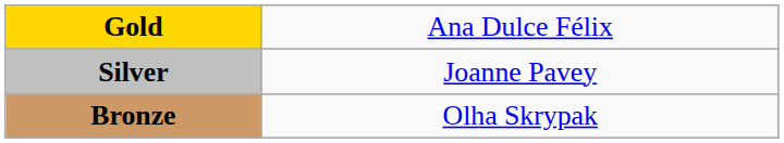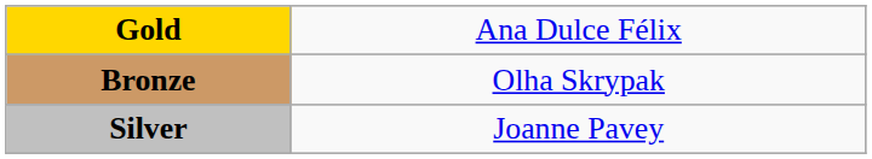 <table class="wikitable" style=" text-align:center; " width="35%">
 <tr>
 <td bgcolor="gold"><strong>Gold</strong></td>
 <td><a href='#'>Ana Dulce Félix</a><br><small><em></em></small></td>
 </tr>
 <tr>
+<td bgcolor="CC9966"><strong>Bronze</strong></td>
+<td><a href='#'>Olha Skrypak</a><br><small><em></em></small></td>
+</tr>
+<tr>
 <td bgcolor="silver"><strong>Silver</strong></td>
 <td><a href='#'>Joanne Pavey</a><br><small><em></em></small></td>
 </tr>
-<tr>
-<td bgcolor="CC9966"><strong>Bronze</strong></td>
-<td><a href='#'>Olha Skrypak</a><br><small><em></em></small></td>
-</tr>
 </table>
